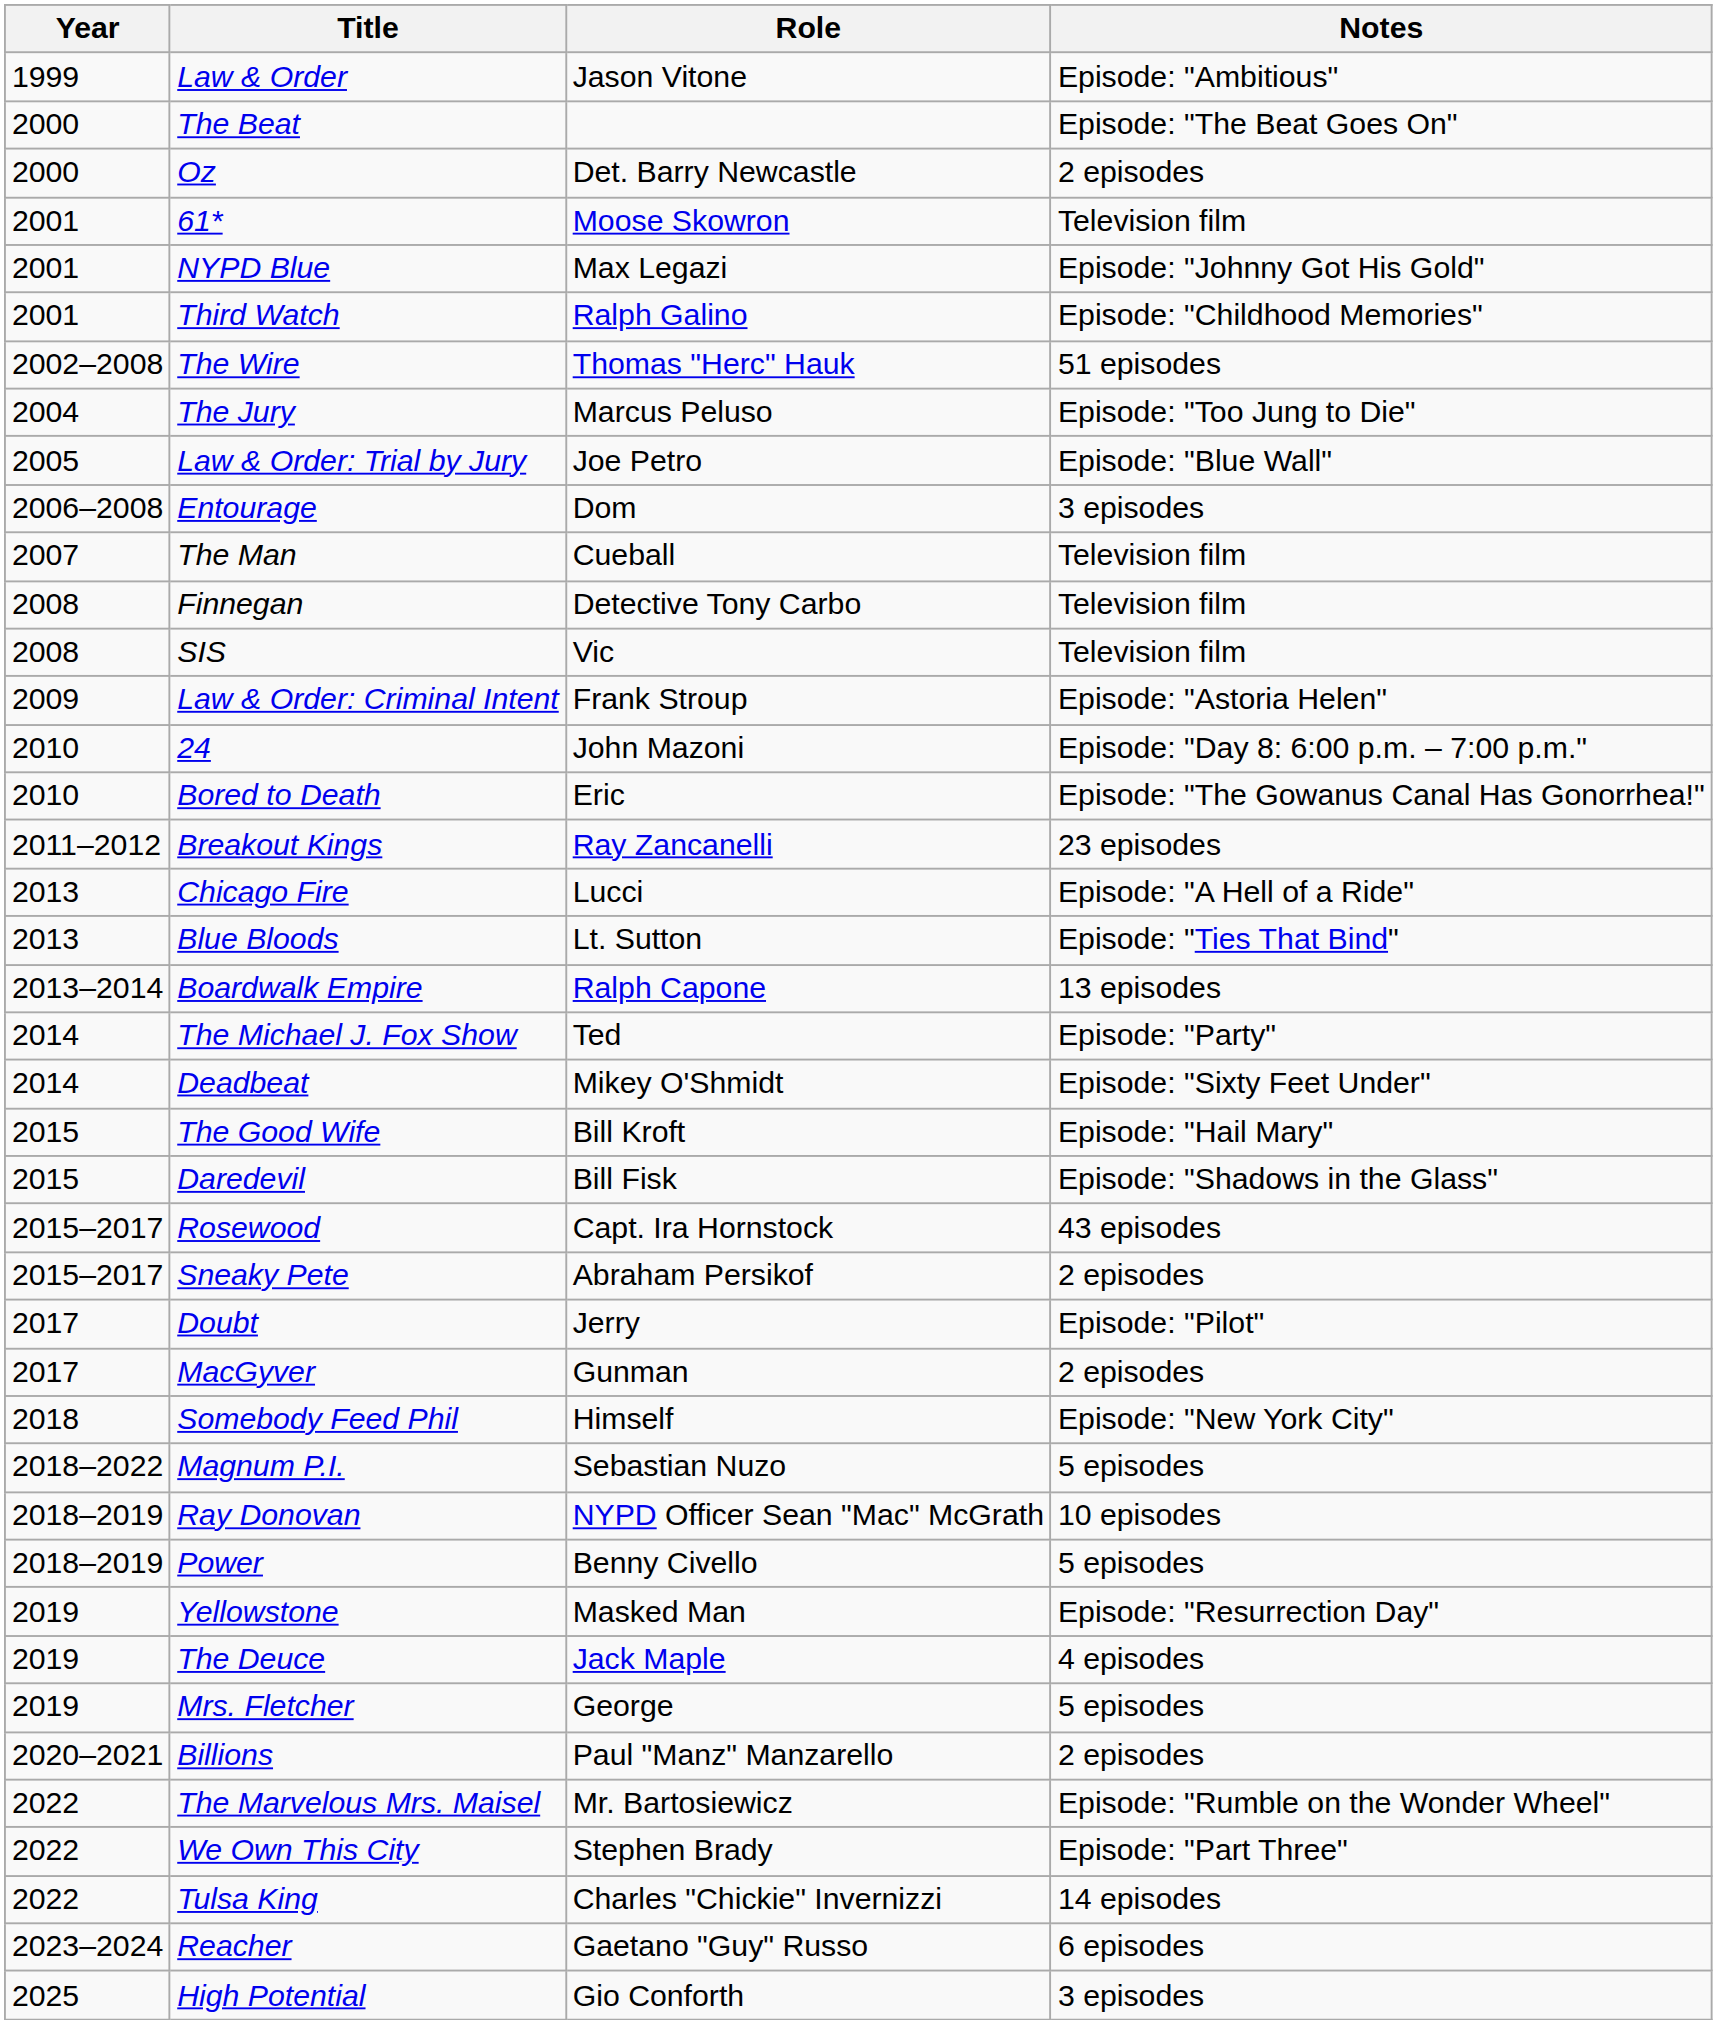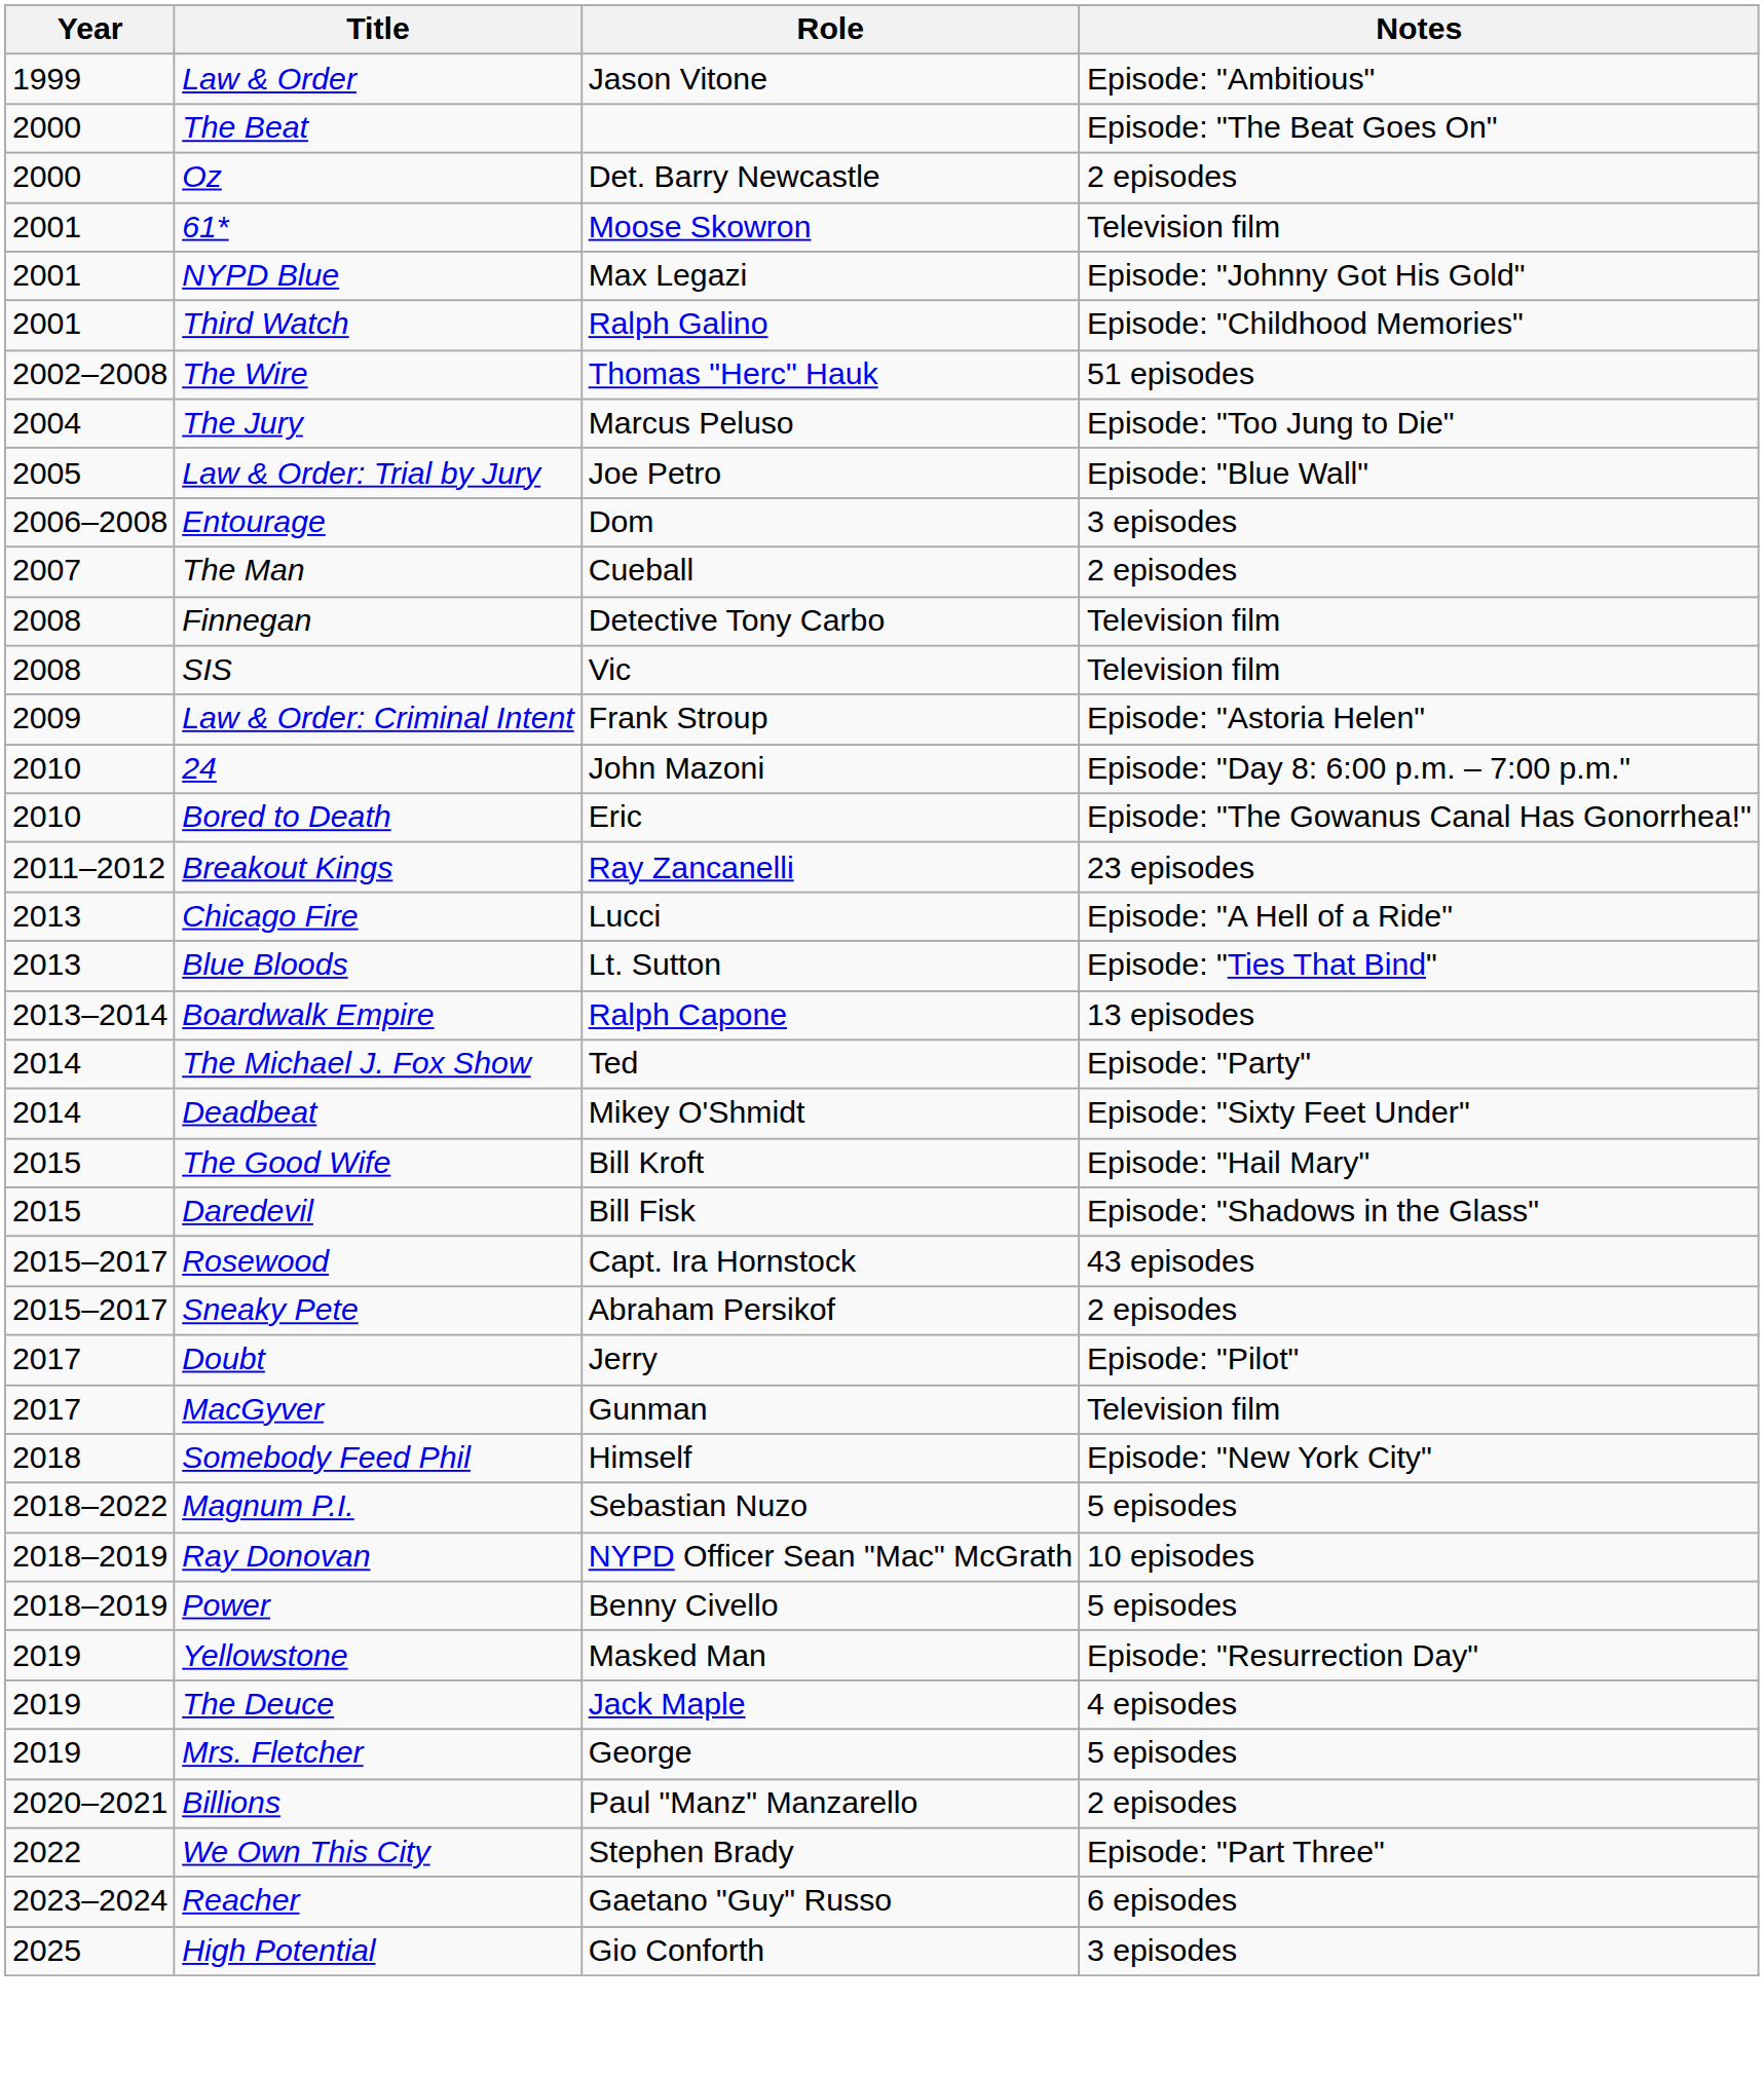 <table class="wikitable sortable">
 <tr>
 <th>Year</th>
 <th>Title</th>
 <th>Role</th>
 <th>Notes</th>
 </tr>
 <tr>
 <td>1999</td>
 <td><em><a href='#'>Law & Order</a></em></td>
 <td>Jason Vitone</td>
 <td>Episode: "Ambitious"</td>
 </tr>
 <tr>
 <td>2000</td>
 <td><em><a href='#'>The Beat</a></em></td>
 <td></td>
 <td>Episode: "The Beat Goes On"</td>
 </tr>
 <tr>
 <td>2000</td>
 <td><em><a href='#'>Oz</a></em></td>
 <td>Det. Barry Newcastle</td>
 <td>2 episodes</td>
 </tr>
 <tr>
 <td>2001</td>
 <td><em><a href='#'>61*</a></em></td>
 <td><a href='#'>Moose Skowron</a></td>
 <td>Television film</td>
 </tr>
 <tr>
 <td>2001</td>
 <td><em><a href='#'>NYPD Blue</a></em></td>
 <td>Max Legazi</td>
 <td>Episode: "Johnny Got His Gold"</td>
 </tr>
 <tr>
 <td>2001</td>
 <td><em><a href='#'>Third Watch</a></em></td>
 <td><a href='#'>Ralph Galino</a></td>
 <td>Episode: "Childhood Memories"</td>
 </tr>
 <tr>
 <td>2002–2008</td>
 <td><em><a href='#'>The Wire</a></em></td>
 <td><a href='#'>Thomas "Herc" Hauk</a></td>
 <td>51 episodes</td>
 </tr>
 <tr>
 <td>2004</td>
 <td><em><a href='#'>The Jury</a></em></td>
 <td>Marcus Peluso</td>
 <td>Episode: "Too Jung to Die"</td>
 </tr>
 <tr>
 <td>2005</td>
 <td><em><a href='#'>Law & Order: Trial by Jury</a></em></td>
 <td>Joe Petro</td>
 <td>Episode: "Blue Wall"</td>
 </tr>
 <tr>
 <td>2006–2008</td>
 <td><em><a href='#'>Entourage</a></em></td>
 <td>Dom</td>
 <td>3 episodes</td>
 </tr>
 <tr>
 <td>2007</td>
 <td><em>The Man</em></td>
 <td>Cueball</td>
-<td>Television film</td>
+<td>2 episodes</td>
 </tr>
 <tr>
 <td>2008</td>
 <td><em>Finnegan</em></td>
 <td>Detective Tony Carbo</td>
 <td>Television film</td>
 </tr>
 <tr>
 <td>2008</td>
 <td><em>SIS</em></td>
 <td>Vic</td>
 <td>Television film</td>
 </tr>
 <tr>
 <td>2009</td>
 <td><em><a href='#'>Law & Order: Criminal Intent</a></em></td>
 <td>Frank Stroup</td>
 <td>Episode: "Astoria Helen"</td>
 </tr>
 <tr>
 <td>2010</td>
 <td><em><a href='#'>24</a></em></td>
 <td>John Mazoni</td>
 <td>Episode: "Day 8: 6:00 p.m. – 7:00 p.m."</td>
 </tr>
 <tr>
 <td>2010</td>
 <td><em><a href='#'>Bored to Death</a></em></td>
 <td>Eric</td>
 <td>Episode: "The Gowanus Canal Has Gonorrhea!"</td>
 </tr>
 <tr>
 <td>2011–2012</td>
 <td><em><a href='#'>Breakout Kings</a></em></td>
 <td><a href='#'>Ray Zancanelli</a></td>
 <td>23 episodes</td>
 </tr>
 <tr>
 <td>2013</td>
 <td><em><a href='#'>Chicago Fire</a></em></td>
 <td>Lucci</td>
 <td>Episode: "A Hell of a Ride"</td>
 </tr>
 <tr>
 <td>2013</td>
 <td><em><a href='#'>Blue Bloods</a></em></td>
 <td>Lt. Sutton</td>
 <td>Episode: "<a href='#'>Ties That Bind</a>"</td>
 </tr>
 <tr>
 <td>2013–2014</td>
 <td><em><a href='#'>Boardwalk Empire</a></em></td>
 <td><a href='#'>Ralph Capone</a></td>
 <td>13 episodes</td>
 </tr>
 <tr>
 <td>2014</td>
 <td><em><a href='#'>The Michael J. Fox Show</a></em></td>
 <td>Ted</td>
 <td>Episode: "Party"</td>
 </tr>
 <tr>
 <td>2014</td>
 <td><em><a href='#'>Deadbeat</a></em></td>
 <td>Mikey O'Shmidt</td>
 <td>Episode: "Sixty Feet Under"</td>
 </tr>
 <tr>
 <td>2015</td>
 <td><em><a href='#'>The Good Wife</a></em></td>
 <td>Bill Kroft</td>
 <td>Episode: "Hail Mary"</td>
 </tr>
 <tr>
 <td>2015</td>
 <td><em><a href='#'>Daredevil</a></em></td>
 <td>Bill Fisk</td>
 <td>Episode: "Shadows in the Glass"</td>
 </tr>
 <tr>
 <td>2015–2017</td>
 <td><em><a href='#'>Rosewood</a></em></td>
 <td>Capt. Ira Hornstock</td>
 <td>43 episodes</td>
 </tr>
 <tr>
 <td>2015–2017</td>
 <td><em><a href='#'>Sneaky Pete</a></em></td>
 <td>Abraham Persikof</td>
 <td>2 episodes</td>
 </tr>
 <tr>
 <td>2017</td>
 <td><em><a href='#'>Doubt</a></em></td>
 <td>Jerry</td>
 <td>Episode: "Pilot"</td>
 </tr>
 <tr>
 <td>2017</td>
 <td><em><a href='#'>MacGyver</a></em></td>
 <td>Gunman</td>
-<td>2 episodes</td>
+<td>Television film</td>
 </tr>
 <tr>
 <td>2018</td>
 <td><em><a href='#'>Somebody Feed Phil</a></em></td>
 <td>Himself</td>
 <td>Episode: "New York City"</td>
 </tr>
 <tr>
 <td>2018–2022</td>
 <td><em><a href='#'>Magnum P.I.</a></em></td>
 <td>Sebastian Nuzo</td>
 <td>5 episodes</td>
 </tr>
 <tr>
 <td>2018–2019</td>
 <td><em><a href='#'>Ray Donovan</a></em></td>
 <td><a href='#'>NYPD</a> Officer Sean "Mac" McGrath</td>
 <td>10 episodes</td>
 </tr>
 <tr>
 <td>2018–2019</td>
 <td><em><a href='#'>Power</a></em></td>
 <td>Benny Civello</td>
 <td>5 episodes</td>
 </tr>
 <tr>
 <td>2019</td>
 <td><em><a href='#'>Yellowstone</a></em></td>
 <td>Masked Man</td>
 <td>Episode: "Resurrection Day"</td>
 </tr>
 <tr>
 <td>2019</td>
 <td><em><a href='#'>The Deuce</a></em></td>
 <td><a href='#'>Jack Maple</a></td>
 <td>4 episodes</td>
 </tr>
 <tr>
 <td>2019</td>
 <td><em><a href='#'>Mrs. Fletcher</a></em></td>
 <td>George</td>
 <td>5 episodes</td>
 </tr>
 <tr>
 <td>2020–2021</td>
 <td><em><a href='#'>Billions</a></em></td>
 <td>Paul "Manz" Manzarello</td>
 <td>2 episodes</td>
 </tr>
 <tr>
 <td>2022</td>
-<td><em><a href='#'>The Marvelous Mrs. Maisel</a></em></td>
-<td>Mr. Bartosiewicz</td>
-<td>Episode: "Rumble on the Wonder Wheel"</td>
-</tr>
-<tr>
-<td>2022</td>
 <td><em><a href='#'>We Own This City</a></em></td>
 <td>Stephen Brady</td>
 <td>Episode: "Part Three"</td>
-</tr>
-<tr>
-<td>2022</td>
-<td><em><a href='#'>Tulsa King</a></em></td>
-<td>Charles "Chickie" Invernizzi</td>
-<td>14 episodes</td>
 </tr>
 <tr>
 <td>2023–2024</td>
 <td><em><a href='#'>Reacher</a></em></td>
 <td>Gaetano "Guy" Russo</td>
 <td>6 episodes</td>
 </tr>
 <tr>
 <td>2025</td>
 <td><em><a href='#'>High Potential</a></em></td>
 <td>Gio Conforth</td>
 <td>3 episodes</td>
 </tr>
 </table>
